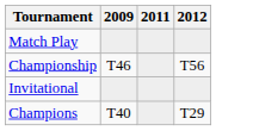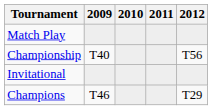 <table class="wikitable" style="text-align:center;">
 <tr>
 <th>Tournament</th>
 <th>2009</th>
+<th>2010</th>
 <th>2011</th>
 <th>2012</th>
 </tr>
 <tr>
 <td align="left"><a href='#'>Match Play</a></td>
 <td style="background:#eeeeee;"></td>
 <td style="background:#eeeeee;"></td>
 <td style="background:#eeeeee;"></td>
+<td style="background:#eeeeee;"></td>
 </tr>
 <tr>
 <td align="left"><a href='#'>Championship</a></td>
-<td>T46</td>
+<td>T40</td>
+<td style="background:#eeeeee;"></td>
 <td style="background:#eeeeee;"></td>
 <td>T56</td>
 </tr>
 <tr>
 <td align="left"><a href='#'>Invitational</a></td>
 <td style="background:#eeeeee;"></td>
 <td style="background:#eeeeee;"></td>
 <td style="background:#eeeeee;"></td>
+<td style="background:#eeeeee;"></td>
 </tr>
 <tr>
 <td align="left"><a href='#'>Champions</a></td>
-<td>T40</td>
+<td>T46</td>
+<td style="background:#eeeeee;"></td>
 <td style="background:#eeeeee;"></td>
 <td>T29</td>
 </tr>
 </table>
